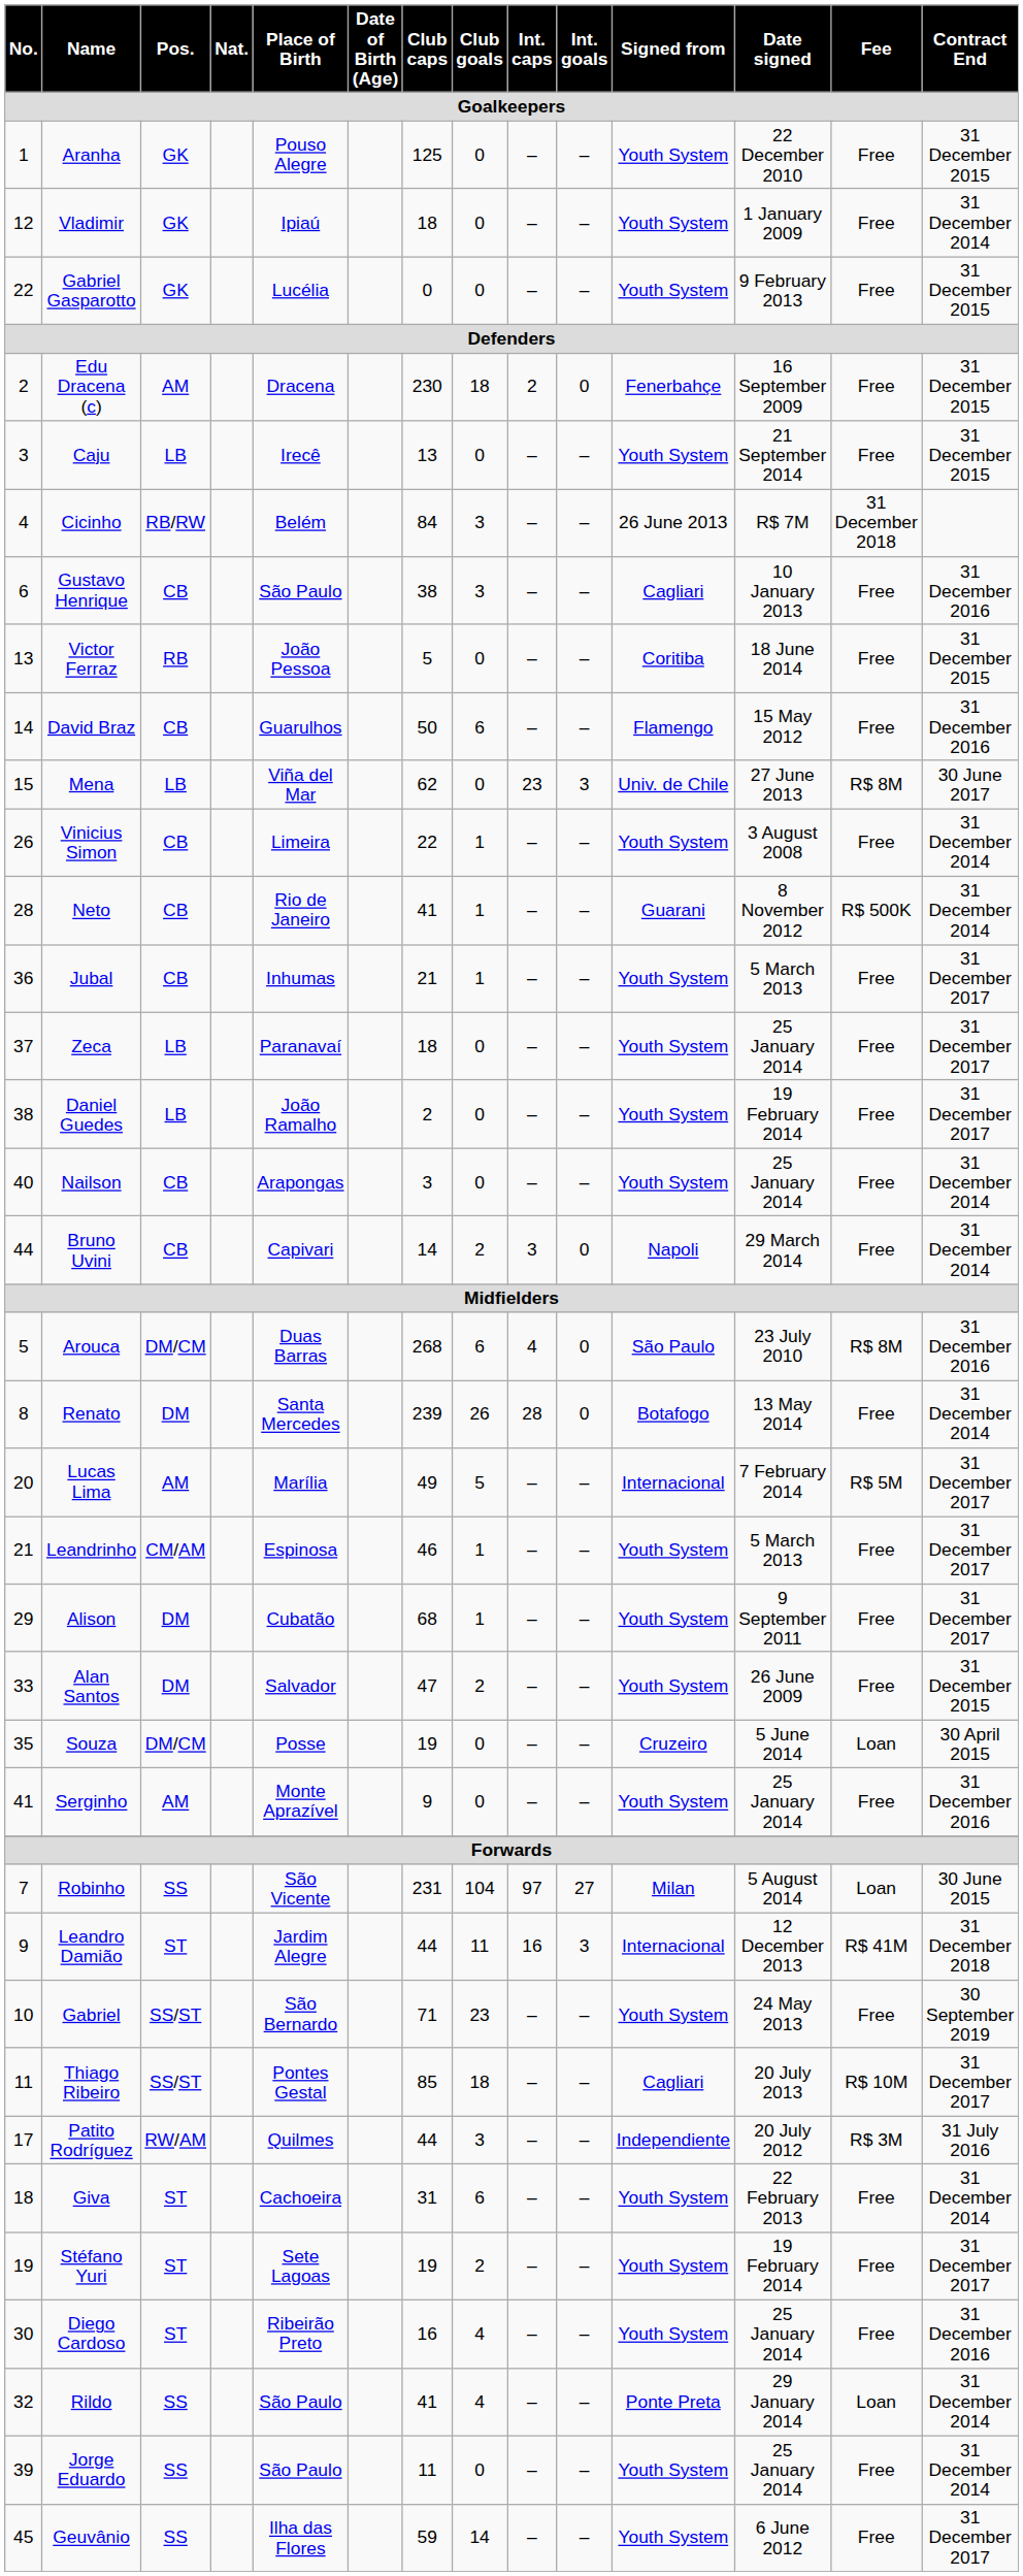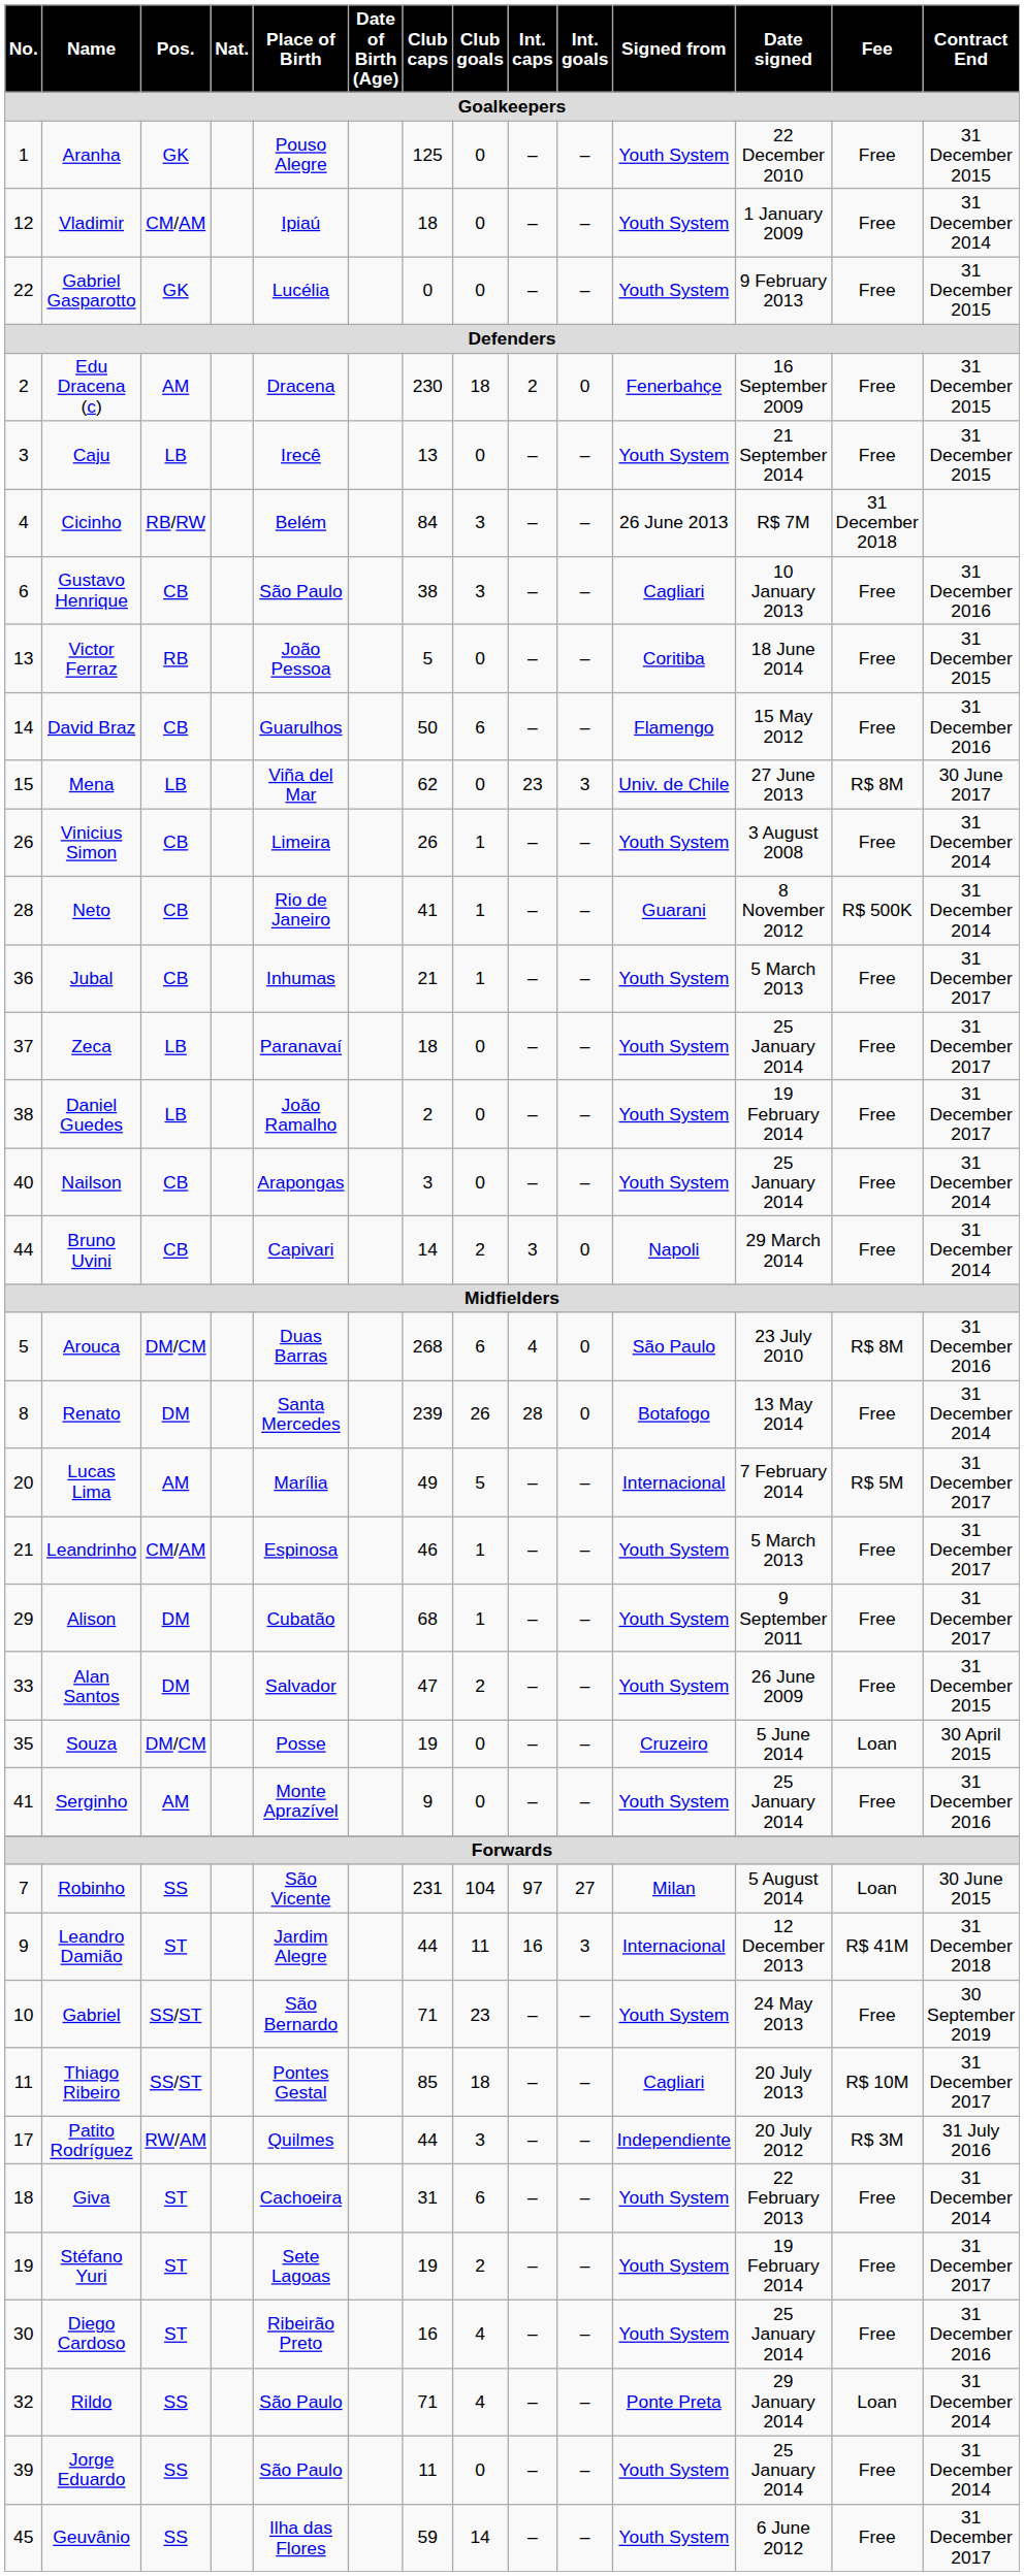 <table class="wikitable" sortable style="text-align:center; font-size:85%; width:100%">
 <tr>
 <th style="background:#000000; color:#FFFFFF; text-align:center;">No.</th>
 <th style="background:#000000; color:#FFFFFF; text-align:center;">Name</th>
 <th style="background:#000000; color:#FFFFFF; text-align:center;">Pos.</th>
 <th style="background:#000000; color:#FFFFFF; text-align:center;">Nat.</th>
 <th style="background:#000000; color:#FFFFFF; text-align:center;">Place of Birth</th>
 <th style="background:#000000; color:#FFFFFF; text-align:center;">Date of Birth (Age)</th>
 <th style="background:#000000; color:#FFFFFF; text-align:center;">Club<br>caps</th>
 <th style="background:#000000; color:#FFFFFF; text-align:center;">Club<br>goals</th>
 <th style="background:#000000; color:#FFFFFF; text-align:center;">Int.<br>caps</th>
 <th style="background:#000000; color:#FFFFFF; text-align:center;">Int.<br>goals</th>
 <th style="background:#000000; color:#FFFFFF; text-align:center;">Signed from</th>
 <th style="background:#000000; color:#FFFFFF; text-align:center;">Date signed</th>
 <th style="background:#000000; color:#FFFFFF; text-align:center;">Fee</th>
 <th style="background:#000000; color:#FFFFFF; text-align:center;">Contract End</th>
 </tr>
 <tr>
 <th colspan="14" style="background:#dcdcdc; text-align:center;">Goalkeepers</th>
 </tr>
 <tr>
 <td>1</td>
 <td><a href='#'>Aranha</a></td>
 <td><a href='#'>GK</a></td>
 <td></td>
 <td><a href='#'>Pouso Alegre</a> </td>
 <td></td>
 <td>125</td>
 <td>0</td>
 <td>–</td>
 <td>–</td>
 <td><a href='#'>Youth System</a></td>
 <td>22 December 2010</td>
 <td>Free</td>
 <td>31 December 2015</td>
 </tr>
 <tr>
 <td>12</td>
 <td><a href='#'>Vladimir</a></td>
-<td><a href='#'>GK</a></td>
+<td><a href='#'>CM</a>/<a href='#'>AM</a></td>
 <td></td>
 <td><a href='#'>Ipiaú</a> </td>
 <td></td>
 <td>18</td>
 <td>0</td>
 <td>–</td>
 <td>–</td>
 <td><a href='#'>Youth System</a></td>
 <td>1 January 2009</td>
 <td>Free</td>
 <td>31 December 2014</td>
 </tr>
 <tr>
 <td>22</td>
 <td><a href='#'>Gabriel Gasparotto</a></td>
 <td><a href='#'>GK</a></td>
 <td></td>
 <td><a href='#'>Lucélia</a> </td>
 <td></td>
 <td>0</td>
 <td>0</td>
 <td>–</td>
 <td>–</td>
 <td><a href='#'>Youth System</a></td>
 <td>9 February 2013</td>
 <td>Free</td>
 <td>31 December 2015</td>
 </tr>
 <tr>
 <th colspan="14" style="background:#dcdcdc; text-align:center;">Defenders</th>
 </tr>
 <tr>
 <td>2</td>
 <td><a href='#'>Edu Dracena</a> (<a href='#'>c</a>)</td>
 <td><a href='#'>AM</a></td>
 <td></td>
 <td><a href='#'>Dracena</a> </td>
 <td></td>
 <td>230</td>
 <td>18</td>
 <td>2</td>
 <td>0</td>
 <td><a href='#'>Fenerbahçe</a> </td>
 <td>16 September 2009</td>
 <td>Free</td>
 <td>31 December 2015</td>
 </tr>
 <tr>
 <td>3</td>
 <td><a href='#'>Caju</a></td>
 <td><a href='#'>LB</a></td>
 <td></td>
 <td><a href='#'>Irecê</a> </td>
 <td></td>
 <td>13</td>
 <td>0</td>
 <td>–</td>
 <td>–</td>
 <td><a href='#'>Youth System</a></td>
 <td>21 September 2014</td>
 <td>Free</td>
 <td>31 December 2015</td>
 </tr>
 <tr>
 <td>4</td>
 <td><a href='#'>Cicinho</a></td>
 <td><a href='#'>RB</a>/<a href='#'>RW</a></td>
 <td></td>
 <td><a href='#'>Belém</a> </td>
 <td></td>
 <td>84</td>
 <td>3</td>
 <td>–</td>
 <td>–</td>
 <td>26 June 2013</td>
 <td>R$ 7M</td>
 <td>31 December 2018</td>
 </tr>
 <tr>
 <td>6</td>
 <td><a href='#'>Gustavo Henrique</a></td>
 <td><a href='#'>CB</a></td>
 <td></td>
 <td><a href='#'>São Paulo</a> </td>
 <td></td>
 <td>38</td>
 <td>3</td>
 <td>–</td>
 <td>–</td>
 <td><a href='#'>Cagliari</a> </td>
 <td>10 January 2013</td>
 <td>Free</td>
 <td>31 December 2016</td>
 </tr>
 <tr>
 <td>13</td>
 <td><a href='#'>Victor Ferraz</a></td>
 <td><a href='#'>RB</a></td>
 <td></td>
 <td><a href='#'>João Pessoa</a> </td>
 <td></td>
 <td>5</td>
 <td>0</td>
 <td>–</td>
 <td>–</td>
 <td><a href='#'>Coritiba</a></td>
 <td>18 June 2014</td>
 <td>Free</td>
 <td>31 December 2015</td>
 </tr>
 <tr>
 <td>14</td>
 <td><a href='#'>David Braz</a></td>
 <td><a href='#'>CB</a></td>
 <td></td>
 <td><a href='#'>Guarulhos</a> </td>
 <td></td>
 <td>50</td>
 <td>6</td>
 <td>–</td>
 <td>–</td>
 <td><a href='#'>Flamengo</a></td>
 <td>15 May 2012</td>
 <td>Free</td>
 <td>31 December 2016</td>
 </tr>
 <tr>
 <td>15</td>
 <td><a href='#'>Mena</a></td>
 <td><a href='#'>LB</a></td>
 <td></td>
 <td><a href='#'>Viña del Mar</a></td>
 <td></td>
 <td>62</td>
 <td>0</td>
 <td>23</td>
 <td>3</td>
 <td><a href='#'>Univ. de Chile</a> </td>
 <td>27 June 2013</td>
 <td>R$ 8M</td>
 <td>30 June 2017</td>
 </tr>
 <tr>
 <td>26</td>
 <td><a href='#'>Vinicius Simon</a></td>
 <td><a href='#'>CB</a></td>
 <td></td>
 <td><a href='#'>Limeira</a> </td>
 <td></td>
-<td>22</td>
+<td>26</td>
 <td>1</td>
 <td>–</td>
 <td>–</td>
 <td><a href='#'>Youth System</a></td>
 <td>3 August 2008</td>
 <td>Free</td>
 <td>31 December 2014</td>
 </tr>
 <tr>
 <td>28</td>
 <td><a href='#'>Neto</a></td>
 <td><a href='#'>CB</a></td>
 <td></td>
 <td><a href='#'>Rio de Janeiro</a> </td>
 <td></td>
 <td>41</td>
 <td>1</td>
 <td>–</td>
 <td>–</td>
 <td><a href='#'>Guarani</a></td>
 <td>8 November 2012</td>
 <td>R$ 500K</td>
 <td>31 December 2014</td>
 </tr>
 <tr>
 <td>36</td>
 <td><a href='#'>Jubal</a></td>
 <td><a href='#'>CB</a></td>
 <td></td>
 <td><a href='#'>Inhumas</a> </td>
 <td></td>
 <td>21</td>
 <td>1</td>
 <td>–</td>
 <td>–</td>
 <td><a href='#'>Youth System</a></td>
 <td>5 March 2013</td>
 <td>Free</td>
 <td>31 December 2017</td>
 </tr>
 <tr>
 <td>37</td>
 <td><a href='#'>Zeca</a></td>
 <td><a href='#'>LB</a></td>
 <td></td>
 <td><a href='#'>Paranavaí</a> </td>
 <td></td>
 <td>18</td>
 <td>0</td>
 <td>–</td>
 <td>–</td>
 <td><a href='#'>Youth System</a></td>
 <td>25 January 2014</td>
 <td>Free</td>
 <td>31 December 2017</td>
 </tr>
 <tr>
 <td>38</td>
 <td><a href='#'>Daniel Guedes</a></td>
 <td><a href='#'>LB</a></td>
 <td></td>
 <td><a href='#'>João Ramalho</a> </td>
 <td></td>
 <td>2</td>
 <td>0</td>
 <td>–</td>
 <td>–</td>
 <td><a href='#'>Youth System</a></td>
 <td>19 February 2014</td>
 <td>Free</td>
 <td>31 December 2017</td>
 </tr>
 <tr>
 <td>40</td>
 <td><a href='#'>Nailson</a></td>
 <td><a href='#'>CB</a></td>
 <td></td>
 <td><a href='#'>Arapongas</a> </td>
 <td></td>
 <td>3</td>
 <td>0</td>
 <td>–</td>
 <td>–</td>
 <td><a href='#'>Youth System</a></td>
 <td>25 January 2014</td>
 <td>Free</td>
 <td>31 December 2014</td>
 </tr>
 <tr>
 <td>44</td>
 <td><a href='#'>Bruno Uvini</a></td>
 <td><a href='#'>CB</a></td>
 <td></td>
 <td><a href='#'>Capivari</a> </td>
 <td></td>
 <td>14</td>
 <td>2</td>
 <td>3</td>
 <td>0</td>
 <td><a href='#'>Napoli</a> </td>
 <td>29 March 2014</td>
 <td>Free</td>
 <td>31 December 2014</td>
 </tr>
 <tr>
 <th colspan="14" style="background:#dcdcdc; text-align:center;">Midfielders</th>
 </tr>
 <tr>
 <td>5</td>
 <td><a href='#'>Arouca</a></td>
 <td><a href='#'>DM</a>/<a href='#'>CM</a></td>
 <td></td>
 <td><a href='#'>Duas Barras</a> </td>
 <td></td>
 <td>268</td>
 <td>6</td>
 <td>4</td>
 <td>0</td>
 <td><a href='#'>São Paulo</a></td>
 <td>23 July 2010</td>
 <td>R$ 8M</td>
 <td>31 December 2016</td>
 </tr>
 <tr>
 <td>8</td>
 <td><a href='#'>Renato</a></td>
 <td><a href='#'>DM</a></td>
 <td></td>
 <td><a href='#'>Santa Mercedes</a> </td>
 <td></td>
 <td>239</td>
 <td>26</td>
 <td>28</td>
 <td>0</td>
 <td><a href='#'>Botafogo</a></td>
 <td>13 May 2014</td>
 <td>Free</td>
 <td>31 December 2014</td>
 </tr>
 <tr>
 <td>20</td>
 <td><a href='#'>Lucas Lima</a></td>
 <td><a href='#'>AM</a></td>
 <td></td>
 <td><a href='#'>Marília</a> </td>
 <td></td>
 <td>49</td>
 <td>5</td>
 <td>–</td>
 <td>–</td>
 <td><a href='#'>Internacional</a></td>
 <td>7 February 2014</td>
 <td>R$ 5M</td>
 <td>31 December 2017</td>
 </tr>
 <tr>
 <td>21</td>
 <td><a href='#'>Leandrinho</a></td>
 <td><a href='#'>CM</a>/<a href='#'>AM</a></td>
 <td></td>
 <td><a href='#'>Espinosa</a> </td>
 <td></td>
 <td>46</td>
 <td>1</td>
 <td>–</td>
 <td>–</td>
 <td><a href='#'>Youth System</a></td>
 <td>5 March 2013</td>
 <td>Free</td>
 <td>31 December 2017</td>
 </tr>
 <tr>
 <td>29</td>
 <td><a href='#'>Alison</a></td>
 <td><a href='#'>DM</a></td>
 <td></td>
 <td><a href='#'>Cubatão</a> </td>
 <td></td>
 <td>68</td>
 <td>1</td>
 <td>–</td>
 <td>–</td>
 <td><a href='#'>Youth System</a></td>
 <td>9 September 2011</td>
 <td>Free</td>
 <td>31 December 2017</td>
 </tr>
 <tr>
 <td>33</td>
 <td><a href='#'>Alan Santos</a></td>
 <td><a href='#'>DM</a></td>
 <td></td>
 <td><a href='#'>Salvador</a> </td>
 <td></td>
 <td>47</td>
 <td>2</td>
 <td>–</td>
 <td>–</td>
 <td><a href='#'>Youth System</a></td>
 <td>26 June 2009</td>
 <td>Free</td>
 <td>31 December 2015</td>
 </tr>
 <tr>
 <td>35</td>
 <td><a href='#'>Souza</a></td>
 <td><a href='#'>DM</a>/<a href='#'>CM</a></td>
 <td></td>
 <td><a href='#'>Posse</a> </td>
 <td></td>
 <td>19</td>
 <td>0</td>
 <td>–</td>
 <td>–</td>
 <td><a href='#'>Cruzeiro</a></td>
 <td>5 June 2014</td>
 <td>Loan</td>
 <td>30 April 2015</td>
 </tr>
 <tr>
 <td>41</td>
 <td><a href='#'>Serginho</a></td>
 <td><a href='#'>AM</a></td>
 <td></td>
 <td><a href='#'>Monte Aprazível</a> </td>
 <td></td>
 <td>9</td>
 <td>0</td>
 <td>–</td>
 <td>–</td>
 <td><a href='#'>Youth System</a></td>
 <td>25 January 2014</td>
 <td>Free</td>
 <td>31 December 2016</td>
 </tr>
 <tr>
 </tr>
 <tr>
 <th colspan="14" style="background:#dcdcdc; text-align=center;">Forwards</th>
 </tr>
 <tr>
 <td>7</td>
 <td><a href='#'>Robinho</a></td>
 <td><a href='#'>SS</a></td>
 <td></td>
 <td><a href='#'>São Vicente</a> </td>
 <td></td>
 <td>231</td>
 <td>104</td>
 <td>97</td>
 <td>27</td>
 <td><a href='#'>Milan</a> </td>
 <td>5 August 2014</td>
 <td>Loan</td>
 <td>30 June 2015</td>
 </tr>
 <tr>
 <td>9</td>
 <td><a href='#'>Leandro Damião</a></td>
 <td><a href='#'>ST</a></td>
 <td></td>
 <td><a href='#'>Jardim Alegre</a> </td>
 <td></td>
 <td>44</td>
 <td>11</td>
 <td>16</td>
 <td>3</td>
 <td><a href='#'>Internacional</a></td>
 <td>12 December 2013</td>
 <td>R$ 41M</td>
 <td>31 December 2018</td>
 </tr>
 <tr>
 <td>10</td>
 <td><a href='#'>Gabriel</a></td>
 <td><a href='#'>SS</a>/<a href='#'>ST</a></td>
 <td></td>
 <td><a href='#'>São Bernardo</a> </td>
 <td></td>
 <td>71</td>
 <td>23</td>
 <td>–</td>
 <td>–</td>
 <td><a href='#'>Youth System</a></td>
 <td>24 May 2013</td>
 <td>Free</td>
 <td>30 September 2019</td>
 </tr>
 <tr>
 <td>11</td>
 <td><a href='#'>Thiago Ribeiro</a></td>
 <td><a href='#'>SS</a>/<a href='#'>ST</a></td>
 <td></td>
 <td><a href='#'>Pontes Gestal</a> </td>
 <td></td>
 <td>85</td>
 <td>18</td>
 <td>–</td>
 <td>–</td>
 <td><a href='#'>Cagliari</a> </td>
 <td>20 July 2013</td>
 <td>R$ 10M</td>
 <td>31 December 2017</td>
 </tr>
 <tr>
 <td>17</td>
 <td><a href='#'>Patito Rodríguez</a></td>
 <td><a href='#'>RW</a>/<a href='#'>AM</a></td>
 <td></td>
 <td><a href='#'>Quilmes</a></td>
 <td></td>
 <td>44</td>
 <td>3</td>
 <td>–</td>
 <td>–</td>
 <td><a href='#'>Independiente</a> </td>
 <td>20 July 2012</td>
 <td>R$ 3M</td>
 <td>31 July 2016</td>
 </tr>
 <tr>
 <td>18</td>
 <td><a href='#'>Giva</a></td>
 <td><a href='#'>ST</a></td>
 <td></td>
 <td><a href='#'>Cachoeira</a> </td>
 <td></td>
 <td>31</td>
 <td>6</td>
 <td>–</td>
 <td>–</td>
 <td><a href='#'>Youth System</a></td>
 <td>22 February 2013</td>
 <td>Free</td>
 <td>31 December 2014</td>
 </tr>
 <tr>
 <td>19</td>
 <td><a href='#'>Stéfano Yuri</a></td>
 <td><a href='#'>ST</a></td>
 <td></td>
 <td><a href='#'>Sete Lagoas</a> </td>
 <td></td>
 <td>19</td>
 <td>2</td>
 <td>–</td>
 <td>–</td>
 <td><a href='#'>Youth System</a></td>
 <td>19 February 2014</td>
 <td>Free</td>
 <td>31 December 2017</td>
 </tr>
 <tr>
 <td>30</td>
 <td><a href='#'>Diego Cardoso</a></td>
 <td><a href='#'>ST</a></td>
 <td></td>
 <td><a href='#'>Ribeirão Preto</a> </td>
 <td></td>
 <td>16</td>
 <td>4</td>
 <td>–</td>
 <td>–</td>
 <td><a href='#'>Youth System</a></td>
 <td>25 January 2014</td>
 <td>Free</td>
 <td>31 December 2016</td>
 </tr>
 <tr>
 <td>32</td>
 <td><a href='#'>Rildo</a></td>
 <td><a href='#'>SS</a></td>
 <td></td>
 <td><a href='#'>São Paulo</a> </td>
 <td></td>
-<td>41</td>
+<td>71</td>
 <td>4</td>
 <td>–</td>
 <td>–</td>
 <td><a href='#'>Ponte Preta</a></td>
 <td>29 January 2014</td>
 <td>Loan</td>
 <td>31 December 2014</td>
 </tr>
 <tr>
 <td>39</td>
 <td><a href='#'>Jorge Eduardo</a></td>
 <td><a href='#'>SS</a></td>
 <td></td>
 <td><a href='#'>São Paulo</a> </td>
 <td></td>
 <td>11</td>
 <td>0</td>
 <td>–</td>
 <td>–</td>
 <td><a href='#'>Youth System</a></td>
 <td>25 January 2014</td>
 <td>Free</td>
 <td>31 December 2014</td>
 </tr>
 <tr>
 <td>45</td>
 <td><a href='#'>Geuvânio</a></td>
 <td><a href='#'>SS</a></td>
 <td></td>
 <td><a href='#'>Ilha das Flores</a> </td>
 <td></td>
 <td>59</td>
 <td>14</td>
 <td>–</td>
 <td>–</td>
 <td><a href='#'>Youth System</a></td>
 <td>6 June 2012</td>
 <td>Free</td>
 <td>31 December 2017</td>
 </tr>
 <tr>
 </tr>
 </table>
